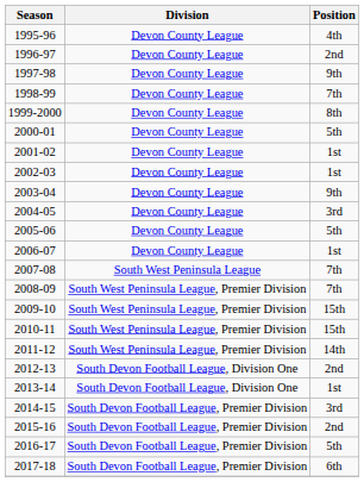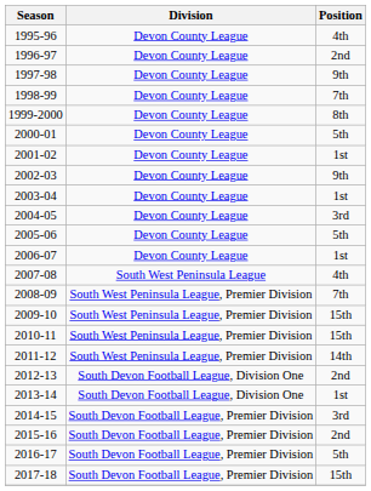 <table class="wikitable" style="text-align: center">
 <tr>
 <th>Season</th>
 <th>Division</th>
 <th>Position</th>
 </tr>
 <tr>
 <td>1995-96</td>
 <td><a href='#'>Devon County League</a></td>
 <td>4th</td>
 </tr>
 <tr>
 <td>1996-97</td>
 <td><a href='#'>Devon County League</a></td>
 <td>2nd</td>
 </tr>
 <tr>
 <td>1997-98</td>
 <td><a href='#'>Devon County League</a></td>
 <td>9th</td>
 </tr>
 <tr>
 <td>1998-99</td>
 <td><a href='#'>Devon County League</a></td>
 <td>7th</td>
 </tr>
 <tr>
 <td>1999-2000</td>
 <td><a href='#'>Devon County League</a></td>
 <td>8th</td>
 </tr>
 <tr>
 <td>2000-01</td>
 <td><a href='#'>Devon County League</a></td>
 <td>5th</td>
 </tr>
 <tr>
 <td>2001-02</td>
 <td><a href='#'>Devon County League</a></td>
 <td>1st</td>
 </tr>
 <tr>
 <td>2002-03</td>
 <td><a href='#'>Devon County League</a></td>
-<td>1st</td>
+<td>9th</td>
 </tr>
 <tr>
 <td>2003-04</td>
 <td><a href='#'>Devon County League</a></td>
-<td>9th</td>
+<td>1st</td>
 </tr>
 <tr>
 <td>2004-05</td>
 <td><a href='#'>Devon County League</a></td>
 <td>3rd</td>
 </tr>
 <tr>
 <td>2005-06</td>
 <td><a href='#'>Devon County League</a></td>
 <td>5th</td>
 </tr>
 <tr>
 <td>2006-07</td>
 <td><a href='#'>Devon County League</a></td>
 <td>1st</td>
 </tr>
 <tr>
 <td>2007-08</td>
 <td><a href='#'>South West Peninsula League</a></td>
-<td>7th</td>
+<td>4th</td>
 </tr>
 <tr>
 <td>2008-09</td>
 <td><a href='#'>South West Peninsula League</a>, Premier Division</td>
 <td>7th</td>
 </tr>
 <tr>
 <td>2009-10</td>
 <td><a href='#'>South West Peninsula League</a>, Premier Division</td>
 <td>15th</td>
 </tr>
 <tr>
 <td>2010-11</td>
 <td><a href='#'>South West Peninsula League</a>, Premier Division</td>
 <td>15th</td>
 </tr>
 <tr>
 <td>2011-12</td>
 <td><a href='#'>South West Peninsula League</a>, Premier Division</td>
 <td>14th</td>
 </tr>
 <tr>
 <td>2012-13</td>
 <td><a href='#'>South Devon Football League</a>, Division One</td>
 <td>2nd</td>
 </tr>
 <tr>
 <td>2013-14</td>
 <td><a href='#'>South Devon Football League</a>, Division One</td>
 <td>1st</td>
 </tr>
 <tr>
 <td>2014-15</td>
 <td><a href='#'>South Devon Football League</a>, Premier Division</td>
 <td>3rd</td>
 </tr>
 <tr>
 <td>2015-16</td>
 <td><a href='#'>South Devon Football League</a>, Premier Division</td>
 <td>2nd</td>
 </tr>
 <tr>
 <td>2016-17</td>
 <td><a href='#'>South Devon Football League</a>, Premier Division</td>
 <td>5th</td>
 </tr>
 <tr>
 <td>2017-18</td>
 <td><a href='#'>South Devon Football League</a>, Premier Division</td>
-<td>6th</td>
+<td>15th</td>
 </tr>
 <tr>
 </tr>
 </table>
